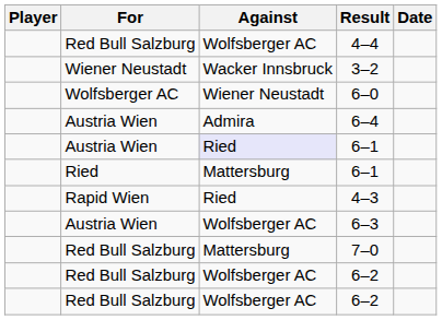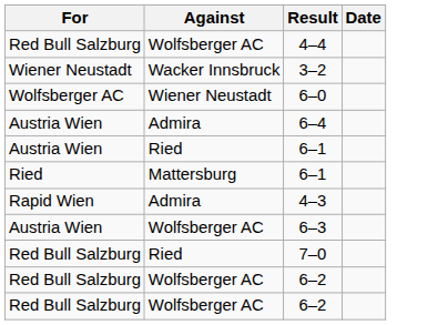 <table class="wikitable sortable">
 <tr>
-<th>Player</th>
 <th>For</th>
 <th>Against</th>
 <th style="text-align:center">Result</th>
 <th>Date</th>
 </tr>
 <tr>
-<td> </td>
 <td>Red Bull Salzburg</td>
 <td>Wolfsberger AC</td>
 <td style="text-align:center;">4–4</td>
 <td></td>
 </tr>
 <tr>
-<td> </td>
 <td>Wiener Neustadt</td>
 <td>Wacker Innsbruck</td>
 <td style="text-align:center;">3–2</td>
 <td></td>
 </tr>
 <tr>
-<td> </td>
 <td>Wolfsberger AC</td>
 <td>Wiener Neustadt</td>
 <td style="text-align:center;">6–0</td>
 <td></td>
 </tr>
 <tr>
-<td> </td>
 <td>Austria Wien</td>
 <td>Admira</td>
 <td style="text-align:center;">6–4</td>
 <td></td>
 </tr>
 <tr>
-<td> </td>
 <td>Austria Wien</td>
-<td style="background: lavender;">Ried</td>
+<td>Ried</td>
 <td style="text-align:center;">6–1</td>
 <td></td>
 </tr>
 <tr>
-<td> </td>
 <td>Ried</td>
 <td>Mattersburg</td>
 <td style="text-align:center;">6–1</td>
 <td></td>
 </tr>
 <tr>
-<td> </td>
 <td>Rapid Wien</td>
-<td>Ried</td>
+<td>Admira</td>
 <td style="text-align:center;">4–3</td>
 <td></td>
 </tr>
 <tr>
-<td> </td>
 <td>Austria Wien</td>
 <td>Wolfsberger AC</td>
 <td style="text-align:center;">6–3</td>
 <td></td>
 </tr>
 <tr>
-<td> </td>
 <td>Red Bull Salzburg</td>
-<td>Mattersburg</td>
+<td>Ried</td>
 <td style="text-align:center;">7–0</td>
 <td></td>
 </tr>
 <tr>
-<td> </td>
 <td>Red Bull Salzburg</td>
 <td>Wolfsberger AC</td>
 <td style="text-align:center;">6–2</td>
 <td></td>
 </tr>
 <tr>
-<td> </td>
 <td>Red Bull Salzburg</td>
 <td>Wolfsberger AC</td>
 <td style="text-align:center;">6–2</td>
 <td></td>
 </tr>
 </table>
